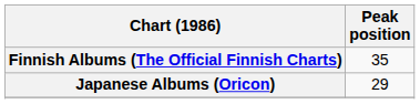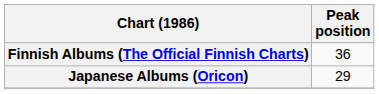 <table class="wikitable sortable plainrowheaders">
 <tr>
 <th>Chart (1986)</th>
 <th>Peak<br>position</th>
 </tr>
 <tr>
 <th scope="row">Finnish Albums (<a href='#'>The Official Finnish Charts</a>)</th>
-<td align="center">35</td>
+<td align="center">36</td>
 </tr>
 <tr>
 <th scope="row">Japanese Albums (<a href='#'>Oricon</a>)</th>
 <td align="center">29</td>
 </tr>
 <tr>
 </tr>
 <tr>
 </tr>
 <tr>
 </tr>
 </table>
